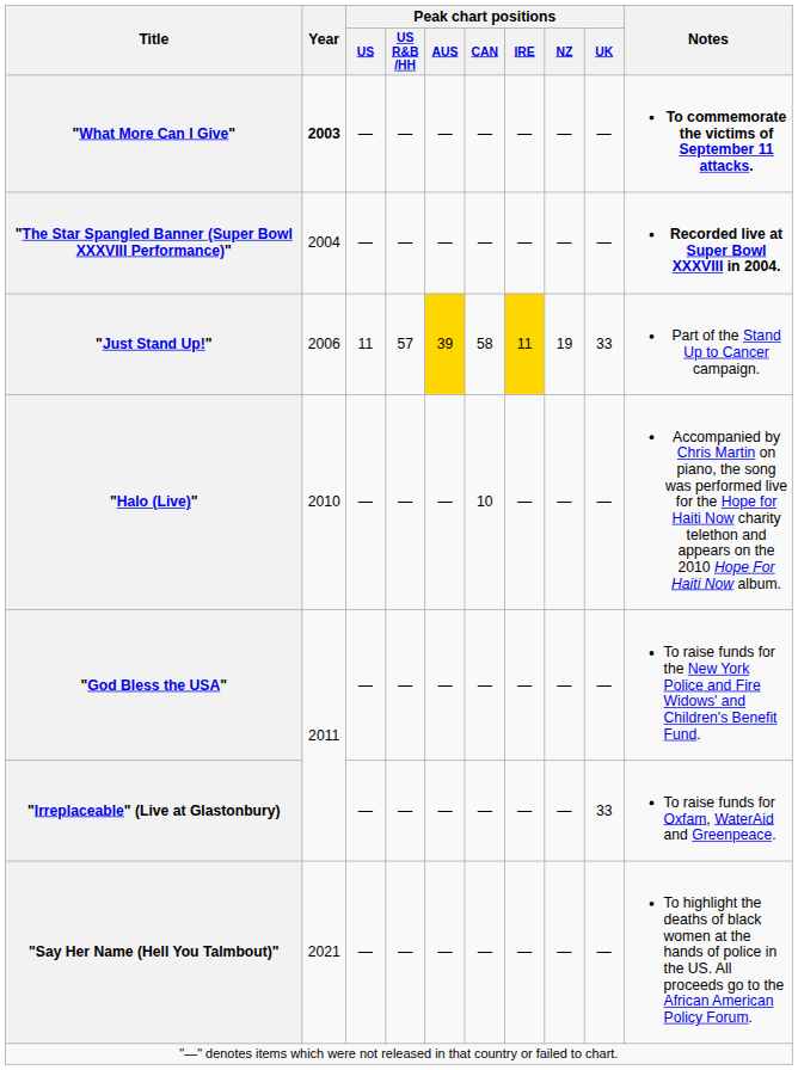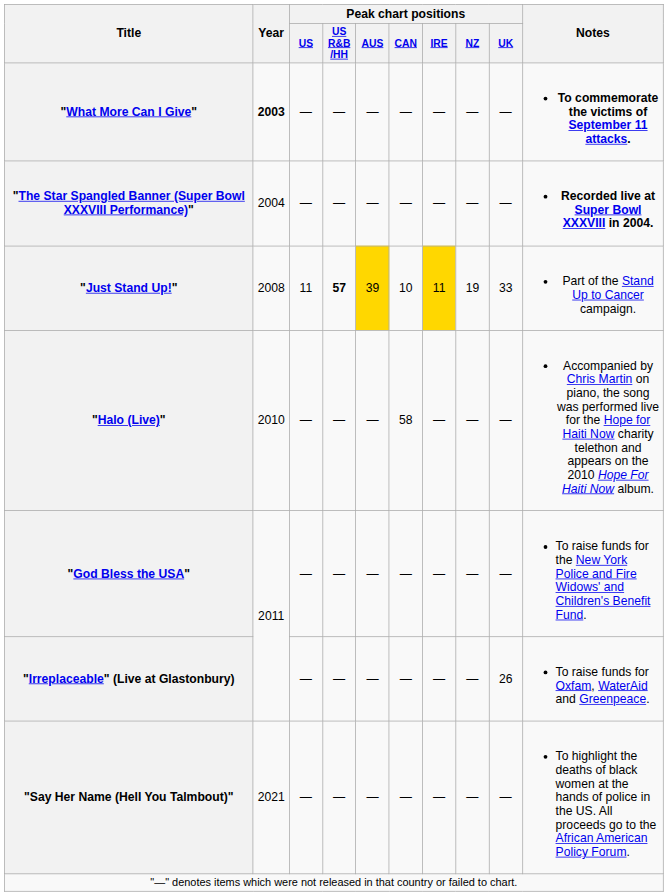 <table class="wikitable plainrowheaders" style="text-align:center;" border="1">
 <tr>
 <th scope="col" rowspan="2" style="width:20em;">Title</th>
 <th scope="col" rowspan="2" style="width:2.5em;">Year</th>
 <th scope="col" colspan="7">Peak chart positions</th>
 <th scope="col" rowspan="2">Notes</th>
 </tr>
 <tr>
 <th scope="col" style="width:2.75em;font-size:85%;"><a href='#'>US</a><br></th>
 <th scope="col" style="width:2.75em;font-size:85%;"><a href='#'>US<br>R&B<br>/HH</a><br></th>
 <th scope="col" style="width:2.75em;font-size:85%;"><a href='#'>AUS</a><br></th>
 <th scope="col" style="width:2.75em;font-size:85%;"><a href='#'>CAN</a><br></th>
 <th scope="col" style="width:2.75em;font-size:85%;"><a href='#'>IRE</a><br></th>
 <th scope="col" style="width:2.75em;font-size:85%;"><a href='#'>NZ</a><br></th>
 <th scope="col" style="width:2.75em;font-size:85%;"><a href='#'>UK</a><br></th>
 </tr>
 <tr>
 <th scope="row">"<a href='#'>What More Can I Give</a>"<br></th>
 <td><strong>2003</strong></td>
 <td>—</td>
 <td>—</td>
 <td>—</td>
 <td>—</td>
 <td>—</td>
 <td>—</td>
 <td>—</td>
 <td><strong><br><ul><li>To commemorate the victims of <a href='#'>September 11 attacks</a>.</li></ul></strong></td>
 </tr>
 <tr>
 <th scope="row">"<a href='#'>The Star Spangled Banner (Super Bowl XXXVIII Performance)</a>"</th>
 <td>2004</td>
 <td>—</td>
 <td>—</td>
 <td>—</td>
 <td>—</td>
 <td>—</td>
 <td>—</td>
 <td>—</td>
 <td><strong><br><ul><li>Recorded live at <a href='#'>Super Bowl XXXVIII</a> in 2004.</li></ul></strong></td>
 </tr>
 <tr>
 <th scope="row">"<a href='#'>Just Stand Up!</a>"<br></th>
-<td>2006</td>
+<td>2008</td>
 <td>11</td>
-<td>57</td>
+<td><strong>57</strong></td>
 <td style="background: gold;">39</td>
-<td>58</td>
+<td>10</td>
 <td style="background: gold;">11</td>
 <td>19</td>
 <td>33</td>
 <td><br><ul><li>Part of the <a href='#'>Stand Up to Cancer</a> campaign.</li></ul></td>
 </tr>
 <tr>
 <th scope="row">"<a href='#'>Halo (Live)</a>"<br></th>
 <td>2010</td>
 <td>—</td>
 <td>—</td>
 <td>—</td>
-<td>10</td>
+<td>58</td>
 <td>—</td>
 <td>—</td>
 <td>—</td>
 <td><br><ul><li>Accompanied by <a href='#'>Chris Martin</a> on piano, the song was performed live for the <a href='#'>Hope for Haiti Now</a> charity telethon and appears on the 2010 <em><a href='#'>Hope For Haiti Now</a></em> album.</li></ul></td>
 </tr>
 <tr>
 <th scope="row">"<a href='#'>God Bless the USA</a>"</th>
 <td rowspan="2">2011</td>
 <td>—</td>
 <td>—</td>
 <td>—</td>
 <td>—</td>
 <td>—</td>
 <td>—</td>
 <td>—</td>
 <td style="text-align:left;"><br><ul><li>To raise funds for the <a href='#'>New York Police and Fire Widows' and Children's Benefit Fund</a>.</li></ul></td>
 </tr>
 <tr>
 <th scope="row">"<a href='#'>Irreplaceable</a>" (Live at Glastonbury)</th>
 <td>—</td>
 <td>—</td>
 <td>—</td>
 <td>—</td>
 <td>—</td>
 <td>—</td>
-<td>33</td>
+<td>26</td>
 <td style="text-align:left;"><br><ul><li>To raise funds for <a href='#'>Oxfam</a>, <a href='#'>WaterAid</a> and <a href='#'>Greenpeace</a>.</li></ul></td>
 </tr>
 <tr>
 <th scope="row">"Say Her Name (Hell You Talmbout)"<br></th>
 <td>2021</td>
 <td>—</td>
 <td>—</td>
 <td>—</td>
 <td>—</td>
 <td>—</td>
 <td>—</td>
 <td>—</td>
 <td style="text-align:left;"><br><ul><li>To highlight the deaths of black women at the hands of police in the US. All proceeds go to the <a href='#'>African American Policy Forum</a>.</li></ul></td>
 </tr>
 <tr>
 <td colspan="14" align="center" style="font-size:90%;">"—" denotes items which were not released in that country or failed to chart.</td>
 </tr>
 </table>
